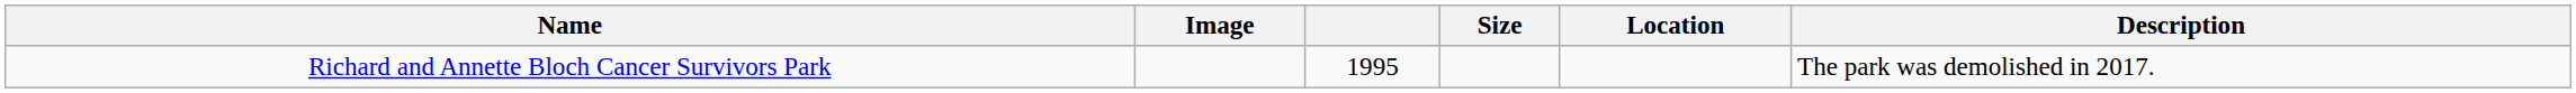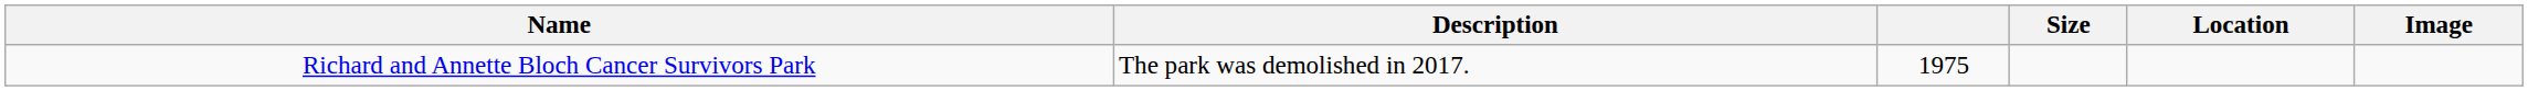 <table class="wikitable sortable" style="text-align:center; width:100%">
 <tr>
 <th>Name</th>
-<th class="unsortable">Image</th>
+<th class="unsortable">Description</th>
 <th></th>
 <th>Size</th>
 <th>Location</th>
-<th class="unsortable">Description</th>
+<th class="unsortable">Image</th>
 </tr>
 <tr>
 <td><a href='#'>Richard and Annette Bloch Cancer Survivors Park</a></td>
-<td></td>
-<td>1995</td>
+<td align="left">The park was demolished in 2017.</td>
+<td>1975</td>
 <td></td>
 <td></td>
-<td align="left">The park was demolished in 2017.</td>
+<td></td>
 </tr>
 </table>
